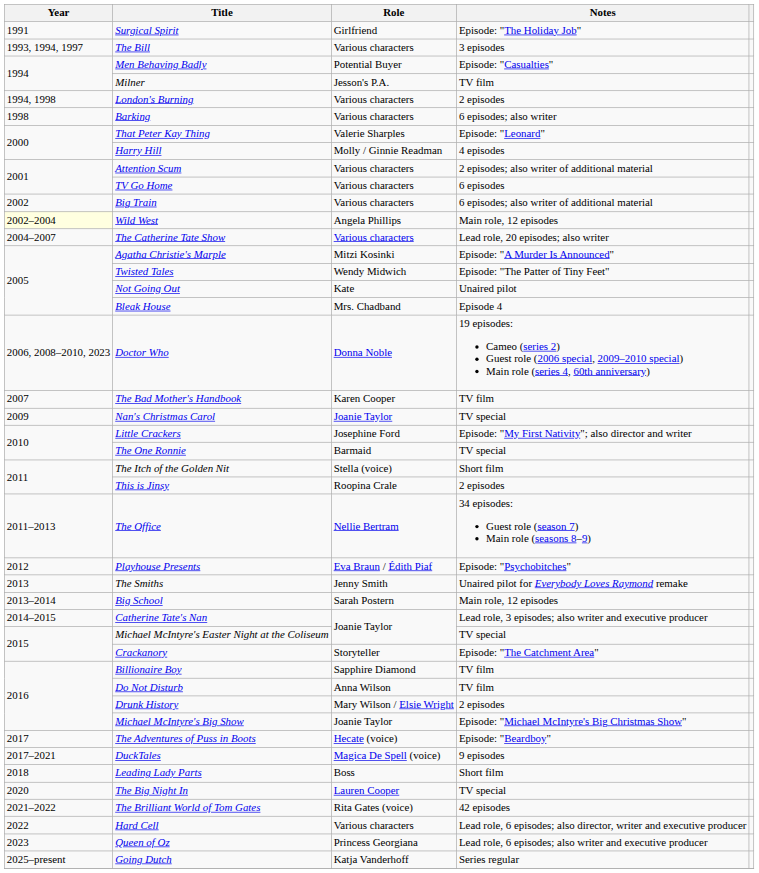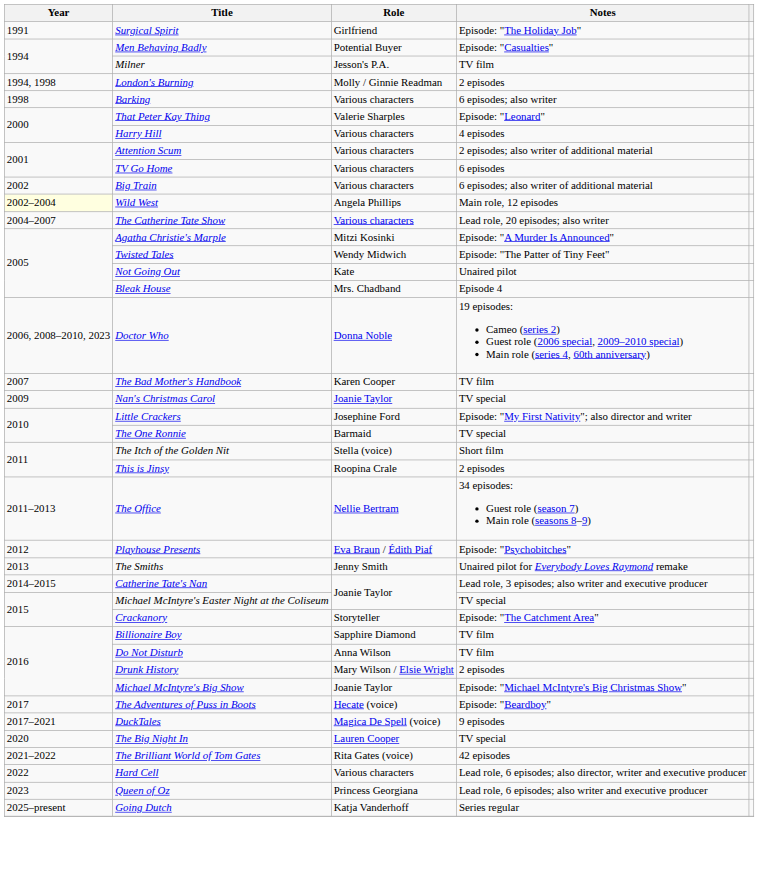 <table class="wikitable sortable">
 <tr>
 <th>Year</th>
 <th>Title</th>
 <th>Role</th>
 <th class="unsortable">Notes</th>
 <th class="unsortable"></th>
 </tr>
 <tr>
 <td>1991</td>
 <td><a href='#'><em>Surgical Spirit</em></a></td>
 <td>Girlfriend</td>
 <td>Episode: "<a href='#'>The Holiday Job</a>"</td>
 <td style="text-align: center;"></td>
-</tr>
-<tr>
-<td>1993, 1994, 1997</td>
-<td><em><a href='#'>The Bill</a></em></td>
-<td>Various characters</td>
-<td>3 episodes</td>
-<td></td>
 </tr>
 <tr>
 <td rowspan="2">1994</td>
 <td><em><a href='#'>Men Behaving Badly</a></em></td>
 <td>Potential Buyer</td>
 <td>Episode: "<a href='#'>Casualties</a>"</td>
 <td style="text-align: center;"></td>
 </tr>
 <tr>
 <td><em>Milner</em></td>
 <td>Jesson's P.A.</td>
 <td>TV film</td>
 <td></td>
 </tr>
 <tr>
 <td>1994, 1998</td>
 <td><em><a href='#'>London's Burning</a></em></td>
-<td>Various characters</td>
+<td>Molly / Ginnie Readman</td>
 <td>2 episodes</td>
 <td></td>
 </tr>
 <tr>
 <td>1998</td>
 <td><em><a href='#'>Barking</a></em></td>
 <td>Various characters</td>
 <td>6 episodes; also writer</td>
 <td style="text-align: center;"></td>
 </tr>
 <tr>
 <td rowspan="2">2000</td>
 <td><em><a href='#'>That Peter Kay Thing</a></em></td>
 <td>Valerie Sharples</td>
 <td>Episode: "<a href='#'>Leonard</a>"</td>
 <td style="text-align: center;"></td>
 </tr>
 <tr>
 <td><em><a href='#'>Harry Hill</a></em></td>
-<td>Molly / Ginnie Readman</td>
+<td>Various characters</td>
 <td>4 episodes</td>
 <td style="text-align: center;"></td>
 </tr>
 <tr>
 <td rowspan="2">2001</td>
 <td><em><a href='#'>Attention Scum</a></em></td>
 <td>Various characters</td>
 <td>2 episodes; also writer of additional material</td>
 <td style="text-align: center;"></td>
 </tr>
 <tr>
 <td><em><a href='#'>TV Go Home</a></em></td>
 <td>Various characters</td>
 <td>6 episodes</td>
 <td style="text-align: center;"></td>
 </tr>
 <tr>
 <td>2002</td>
 <td><em><a href='#'>Big Train</a></em></td>
 <td>Various characters</td>
 <td>6 episodes; also writer of additional material</td>
 <td style="text-align: center;"></td>
 </tr>
 <tr>
 <td style="background: lightyellow;">2002–2004</td>
 <td><em><a href='#'>Wild West</a></em></td>
 <td>Angela Phillips</td>
 <td>Main role, 12 episodes</td>
 <td style="text-align: center;"></td>
 </tr>
 <tr>
 <td>2004–2007</td>
 <td><em><a href='#'>The Catherine Tate Show</a></em></td>
 <td><a href='#'>Various characters</a></td>
 <td>Lead role, 20 episodes; also writer</td>
 <td style="text-align: center;"></td>
 </tr>
 <tr>
 <td rowspan="4">2005</td>
 <td><em><a href='#'>Agatha Christie's Marple</a></em></td>
 <td>Mitzi Kosinki</td>
 <td>Episode: "<a href='#'>A Murder Is Announced</a>"</td>
 <td style="text-align: center;"></td>
 </tr>
 <tr>
 <td><em><a href='#'>Twisted Tales</a></em></td>
 <td>Wendy Midwich</td>
 <td>Episode: "The Patter of Tiny Feet"</td>
 <td style="text-align: center;"></td>
 </tr>
 <tr>
 <td><em><a href='#'>Not Going Out</a></em></td>
 <td>Kate</td>
 <td>Unaired pilot</td>
 <td style="text-align: center;"></td>
 </tr>
 <tr>
 <td><em><a href='#'>Bleak House</a></em></td>
 <td>Mrs. Chadband</td>
 <td>Episode 4</td>
 <td style="text-align: center;"></td>
 </tr>
 <tr>
 <td>2006, 2008–2010, 2023</td>
 <td><em><a href='#'>Doctor Who</a></em></td>
 <td><a href='#'>Donna Noble</a></td>
 <td>19 episodes:<br><ul><li>Cameo (<a href='#'>series 2</a>)</li><li>Guest role (<a href='#'>2006 special</a>, <a href='#'>2009–2010 special</a>)</li><li>Main role (<a href='#'>series 4</a>, <a href='#'>60th anniversary</a>)</li></ul></td>
 <td style="text-align: center;"></td>
 </tr>
 <tr>
 <td>2007</td>
 <td><em><a href='#'>The Bad Mother's Handbook</a></em></td>
 <td>Karen Cooper</td>
 <td>TV film</td>
 <td style="text-align: center;"></td>
 </tr>
 <tr>
 <td>2009</td>
 <td><em><a href='#'>Nan's Christmas Carol</a></em></td>
 <td><a href='#'>Joanie Taylor</a></td>
 <td>TV special</td>
 <td style="text-align: center;"></td>
 </tr>
 <tr>
 <td rowspan="2">2010</td>
 <td><em><a href='#'>Little Crackers</a></em></td>
 <td>Josephine Ford</td>
 <td>Episode: "<a href='#'>My First Nativity</a>"; also director and writer</td>
 <td style="text-align: center;"></td>
 </tr>
 <tr>
 <td><em><a href='#'>The One Ronnie</a></em></td>
 <td>Barmaid</td>
 <td>TV special</td>
 <td style="text-align: center;"></td>
 </tr>
 <tr>
 <td rowspan="2">2011</td>
 <td><em>The Itch of the Golden Nit</em></td>
 <td>Stella (voice)</td>
 <td>Short film</td>
 <td style="text-align: center;"></td>
 </tr>
 <tr>
 <td><em><a href='#'>This is Jinsy</a></em></td>
 <td>Roopina Crale</td>
 <td>2 episodes</td>
 <td style="text-align: center;"></td>
 </tr>
 <tr>
 <td>2011–2013</td>
 <td><em><a href='#'>The Office</a></em></td>
 <td><a href='#'>Nellie Bertram</a></td>
 <td>34 episodes:<br><ul><li>Guest role (<a href='#'>season 7</a>)</li><li>Main role (<a href='#'>seasons 8</a>–<a href='#'>9</a>)</li></ul></td>
 <td style="text-align: center;"></td>
 </tr>
 <tr>
 <td>2012</td>
 <td><em><a href='#'>Playhouse Presents</a></em></td>
 <td><a href='#'>Eva Braun</a> / <a href='#'>Édith Piaf</a></td>
 <td>Episode: "<a href='#'>Psychobitches</a>"</td>
 <td style="text-align: center;"></td>
 </tr>
 <tr>
 <td>2013</td>
 <td><em>The Smiths</em></td>
 <td>Jenny Smith</td>
 <td>Unaired pilot for <em><a href='#'>Everybody Loves Raymond</a></em> remake</td>
 <td style="text-align: center;"></td>
 </tr>
 <tr>
-<td>2013–2014</td>
-<td><em><a href='#'>Big School</a></em></td>
-<td>Sarah Postern</td>
-<td>Main role, 12 episodes</td>
-<td style="text-align: center;"></td>
-</tr>
-<tr>
 <td>2014–2015</td>
 <td><em><a href='#'>Catherine Tate's Nan</a></em></td>
 <td rowspan="2">Joanie Taylor</td>
 <td>Lead role, 3 episodes; also writer and executive producer</td>
 <td style="text-align: center;"></td>
 </tr>
 <tr>
 <td rowspan="2">2015</td>
 <td><em>Michael McIntyre's Easter Night at the Coliseum</em></td>
 <td>TV special</td>
 <td style="text-align: center;"></td>
 </tr>
 <tr>
 <td><em><a href='#'>Crackanory</a></em></td>
 <td>Storyteller</td>
 <td>Episode: "<a href='#'>The Catchment Area</a>"</td>
 <td style="text-align: center;"></td>
 </tr>
 <tr>
 <td rowspan="4">2016</td>
 <td><em><a href='#'>Billionaire Boy</a></em></td>
 <td>Sapphire Diamond</td>
 <td>TV film</td>
 <td style="text-align: center;"></td>
 </tr>
 <tr>
 <td><em><a href='#'>Do Not Disturb</a></em></td>
 <td>Anna Wilson</td>
 <td>TV film</td>
 <td style="text-align: center;"></td>
 </tr>
 <tr>
 <td><em><a href='#'>Drunk History</a></em></td>
 <td>Mary Wilson / <a href='#'>Elsie Wright</a></td>
 <td>2 episodes</td>
 <td style="text-align: center;"></td>
 </tr>
 <tr>
 <td><em><a href='#'>Michael McIntyre's Big Show</a></em></td>
 <td>Joanie Taylor</td>
 <td>Episode: "<a href='#'>Michael McIntyre's Big Christmas Show</a>"</td>
 <td style="text-align: center;"></td>
 </tr>
 <tr>
 <td>2017</td>
 <td><em><a href='#'>The Adventures of Puss in Boots</a></em></td>
 <td><a href='#'>Hecate</a> (voice)</td>
 <td>Episode: "<a href='#'>Beardboy</a>"</td>
 <td></td>
 </tr>
 <tr>
 <td>2017–2021</td>
 <td><em><a href='#'>DuckTales</a></em></td>
 <td><a href='#'>Magica De Spell</a> (voice)</td>
 <td>9 episodes</td>
 <td style="text-align: center;"></td>
 </tr>
 <tr>
-<td>2018</td>
-<td><em><a href='#'>Leading Lady Parts</a></em></td>
-<td>Boss</td>
-<td>Short film</td>
-<td style="text-align: center;"></td>
-</tr>
-<tr>
 <td>2020</td>
 <td><em><a href='#'>The Big Night In</a></em></td>
 <td><a href='#'>Lauren Cooper</a></td>
 <td>TV special</td>
 <td style="text-align: center;"></td>
 </tr>
 <tr>
 <td>2021–2022</td>
 <td><em><a href='#'>The Brilliant World of Tom Gates</a></em></td>
 <td>Rita Gates (voice)</td>
 <td>42 episodes</td>
 <td style="text-align: center;"></td>
 </tr>
 <tr>
 <td>2022</td>
 <td><em><a href='#'>Hard Cell</a></em></td>
 <td>Various characters</td>
 <td>Lead role, 6 episodes; also director, writer and executive producer</td>
 <td style="text-align: center;"></td>
 </tr>
 <tr>
 <td>2023</td>
 <td><em><a href='#'>Queen of Oz</a></em></td>
 <td>Princess Georgiana</td>
 <td>Lead role, 6 episodes; also writer and executive producer</td>
 <td style="text-align: center;"></td>
 </tr>
 <tr>
 <td>2025–present</td>
 <td><em><a href='#'>Going Dutch</a></em></td>
 <td>Katja Vanderhoff</td>
 <td>Series regular</td>
 <td></td>
 </tr>
 <tr>
 </tr>
 </table>
